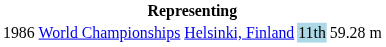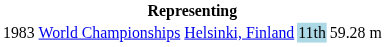 <table>
 <tr>
 <th colspan="5">Representing </th>
 </tr>
 <tr>
-<td>1986</td>
+<td>1983</td>
 <td><a href='#'>World Championships</a></td>
 <td><a href='#'>Helsinki, Finland</a></td>
 <td style="background: lightblue;">11th</td>
 <td>59.28 m</td>
 </tr>
 </table>
